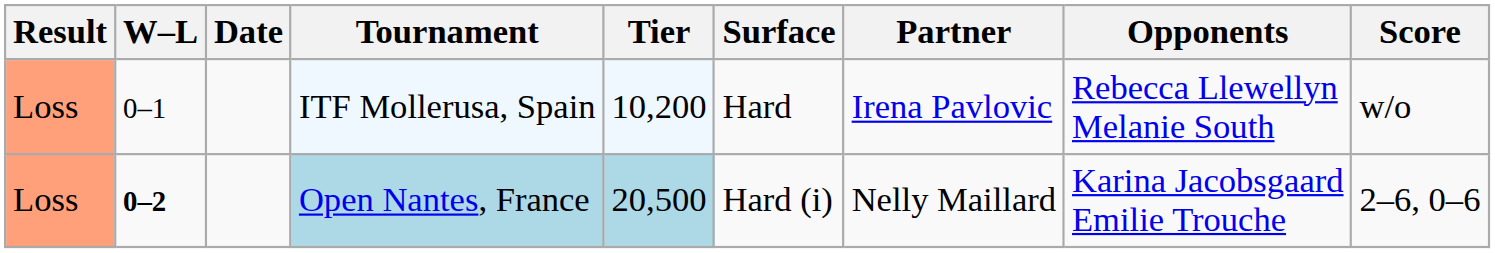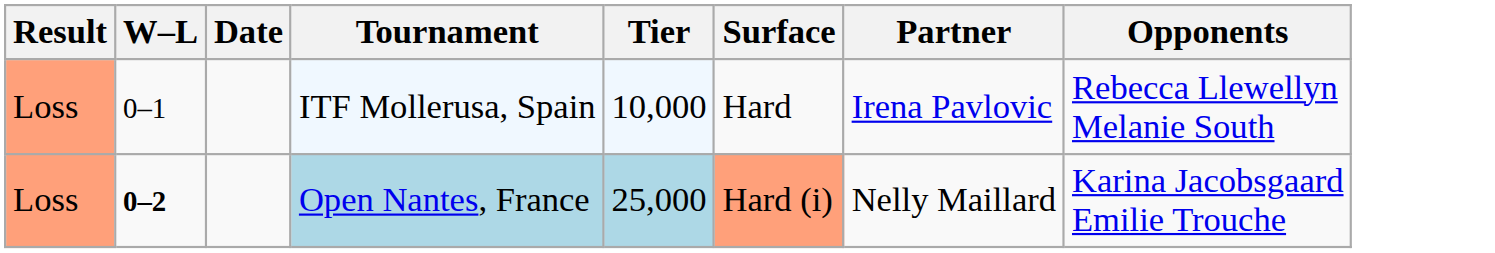 <table class="sortable wikitable nowrap">
 <tr>
 <th>Result</th>
 <th class="unsortable">W–L</th>
 <th>Date</th>
 <th>Tournament</th>
 <th>Tier</th>
 <th>Surface</th>
 <th>Partner</th>
 <th>Opponents</th>
-<th class="unsortable">Score</th>
 </tr>
 <tr>
 <td bgcolor=ffa07a>Loss</td>
 <td><small>0–1</small></td>
 <td></td>
 <td style="background:#f0f8ff;">ITF Mollerusa, Spain</td>
-<td style="background:#f0f8ff;">10,200</td>
+<td style="background:#f0f8ff;">10,000</td>
 <td>Hard</td>
 <td> <a href='#'>Irena Pavlovic</a></td>
 <td> <a href='#'>Rebecca Llewellyn</a> <br>  <a href='#'>Melanie South</a></td>
-<td>w/o</td>
 </tr>
 <tr>
 <td bgcolor=ffa07a>Loss</td>
 <td><strong><small>0–2</small></strong></td>
 <td></td>
 <td style="background:lightblue;"><a href='#'>Open Nantes</a>, France</td>
-<td style="background:lightblue;">20,500</td>
-<td>Hard (i)</td>
+<td style="background:lightblue;">25,000</td>
+<td style="background: lightsalmon;">Hard (i)</td>
 <td> Nelly Maillard</td>
 <td> <a href='#'>Karina Jacobsgaard</a> <br>  <a href='#'>Emilie Trouche</a></td>
-<td>2–6, 0–6</td>
 </tr>
 </table>
